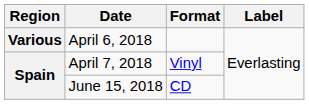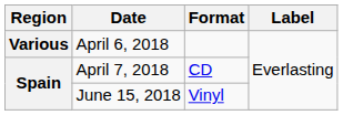 <table class="wikitable plainrowheaders">
 <tr>
 <th scope="col">Region</th>
 <th scope="col">Date</th>
 <th scope="col">Format</th>
 <th scope="col">Label</th>
 </tr>
 <tr>
 <th scope="row">Various</th>
 <td>April 6, 2018</td>
 <td></td>
 <td rowspan="3">Everlasting</td>
 </tr>
 <tr>
 <th scope="row" rowspan="2">Spain</th>
 <td>April 7, 2018</td>
-<td><a href='#'>Vinyl</a></td>
+<td><a href='#'>CD</a></td>
 </tr>
 <tr>
 <td>June 15, 2018</td>
-<td><a href='#'>CD</a></td>
+<td><a href='#'>Vinyl</a></td>
 </tr>
 </table>
